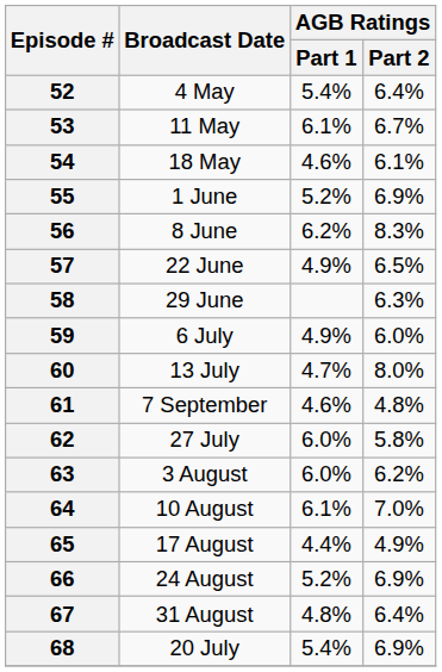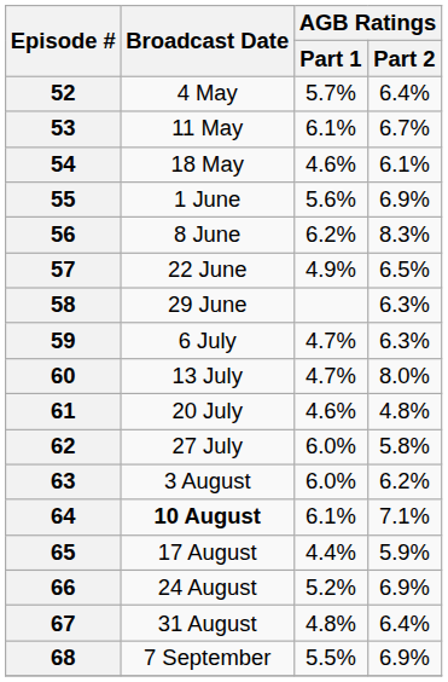 <table class=wikitable style=text-align:center>
 <tr>
 <th rowspan=2>Episode #</th>
 <th rowspan=2>Broadcast Date</th>
 <th colspan=2>AGB Ratings</th>
 </tr>
 <tr>
 <th>Part 1</th>
 <th>Part 2</th>
 </tr>
 <tr>
 <th>52</th>
 <td>4 May</td>
-<td>5.4%</td>
+<td>5.7%</td>
 <td>6.4%</td>
 </tr>
 <tr>
 <th>53</th>
 <td>11 May</td>
 <td>6.1%</td>
 <td>6.7%</td>
 </tr>
 <tr>
 <th>54</th>
 <td>18 May</td>
 <td>4.6%</td>
 <td>6.1%</td>
 </tr>
 <tr>
 <th>55</th>
 <td>1 June</td>
-<td>5.2%</td>
+<td>5.6%</td>
 <td>6.9%</td>
 </tr>
 <tr>
 <th>56</th>
 <td>8 June</td>
 <td>6.2%</td>
 <td>8.3%</td>
 </tr>
 <tr>
 <th>57</th>
 <td>22 June</td>
 <td>4.9%</td>
 <td>6.5%</td>
 </tr>
 <tr>
 <th>58</th>
 <td>29 June</td>
 <td></td>
 <td>6.3%</td>
 </tr>
 <tr>
 <th>59</th>
 <td>6 July</td>
-<td>4.9%</td>
-<td>6.0%</td>
+<td>4.7%</td>
+<td>6.3%</td>
 </tr>
 <tr>
 <th>60</th>
 <td>13 July</td>
 <td>4.7%</td>
 <td>8.0%</td>
 </tr>
 <tr>
 <th>61</th>
-<td>7 September</td>
+<td>20 July</td>
 <td>4.6%</td>
 <td>4.8%</td>
 </tr>
 <tr>
 <th>62</th>
 <td>27 July</td>
 <td>6.0%</td>
 <td>5.8%</td>
 </tr>
 <tr>
 <th>63</th>
 <td>3 August</td>
 <td>6.0%</td>
 <td>6.2%</td>
 </tr>
 <tr>
 <th>64</th>
-<td>10 August</td>
+<td><strong>10 August</strong></td>
 <td>6.1%</td>
-<td>7.0%</td>
+<td>7.1%</td>
 </tr>
 <tr>
 <th>65</th>
 <td>17 August</td>
 <td>4.4%</td>
-<td>4.9%</td>
+<td>5.9%</td>
 </tr>
 <tr>
 <th>66</th>
 <td>24 August</td>
 <td>5.2%</td>
 <td>6.9%</td>
 </tr>
 <tr>
 <th>67</th>
 <td>31 August</td>
 <td>4.8%</td>
 <td>6.4%</td>
 </tr>
 <tr>
 <th>68</th>
-<td>20 July</td>
-<td>5.4%</td>
+<td>7 September</td>
+<td>5.5%</td>
 <td>6.9%</td>
 </tr>
 <tr>
 </tr>
 </table>
